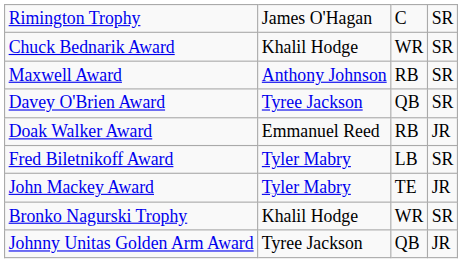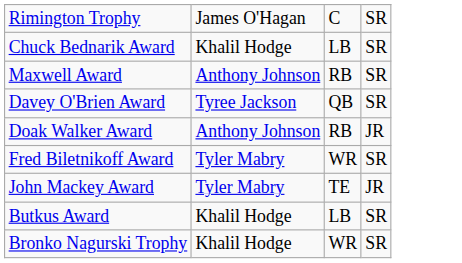 <table class="wikitable">
 <tr>
 <td><a href='#'>Rimington Trophy</a></td>
 <td>James O'Hagan</td>
 <td>C</td>
 <td>SR</td>
 </tr>
 <tr>
 <td><a href='#'>Chuck Bednarik Award</a></td>
 <td>Khalil Hodge</td>
-<td>WR</td>
+<td>LB</td>
 <td>SR</td>
 </tr>
 <tr>
 <td><a href='#'>Maxwell Award</a></td>
 <td><a href='#'>Anthony Johnson</a></td>
 <td>RB</td>
 <td>SR</td>
 </tr>
 <tr>
 <td><a href='#'>Davey O'Brien Award</a></td>
 <td><a href='#'>Tyree Jackson</a></td>
 <td>QB</td>
 <td>SR</td>
 </tr>
 <tr>
 <td><a href='#'>Doak Walker Award</a></td>
-<td>Emmanuel Reed</td>
+<td><a href='#'>Anthony Johnson</a></td>
 <td>RB</td>
 <td>JR</td>
 </tr>
 <tr>
 <td><a href='#'>Fred Biletnikoff Award</a></td>
 <td><a href='#'>Tyler Mabry</a></td>
-<td>LB</td>
+<td>WR</td>
 <td>SR</td>
 </tr>
 <tr>
 <td><a href='#'>John Mackey Award</a></td>
 <td><a href='#'>Tyler Mabry</a></td>
 <td>TE</td>
 <td>JR</td>
 </tr>
 <tr>
+<td><a href='#'>Butkus Award</a></td>
+<td>Khalil Hodge</td>
+<td>LB</td>
+<td>SR</td>
+</tr>
+<tr>
 <td><a href='#'>Bronko Nagurski Trophy</a></td>
 <td>Khalil Hodge</td>
 <td>WR</td>
 <td>SR</td>
 </tr>
-<tr>
-<td><a href='#'>Johnny Unitas Golden Arm Award</a></td>
-<td>Tyree Jackson</td>
-<td>QB</td>
-<td>JR</td>
-</tr>
 </table>
